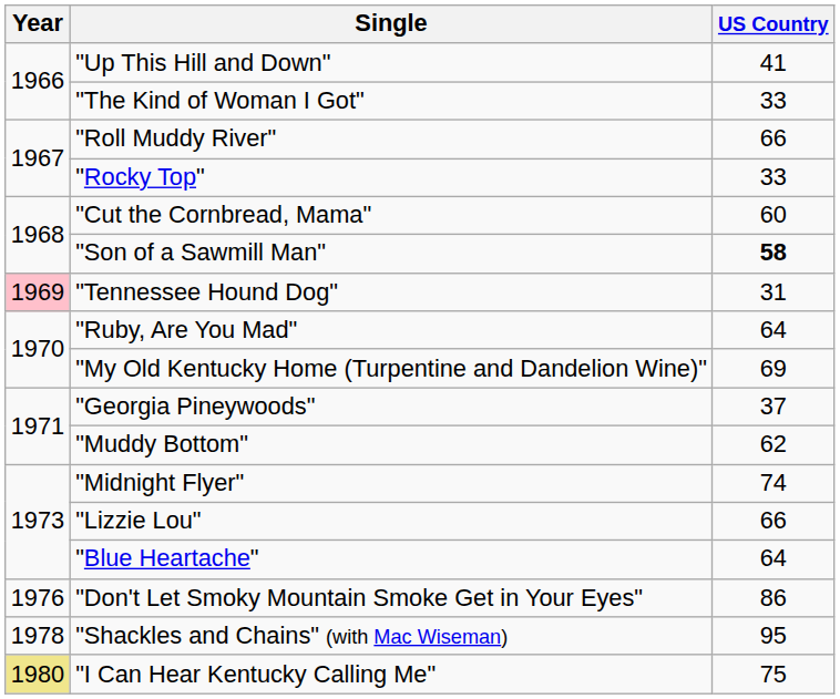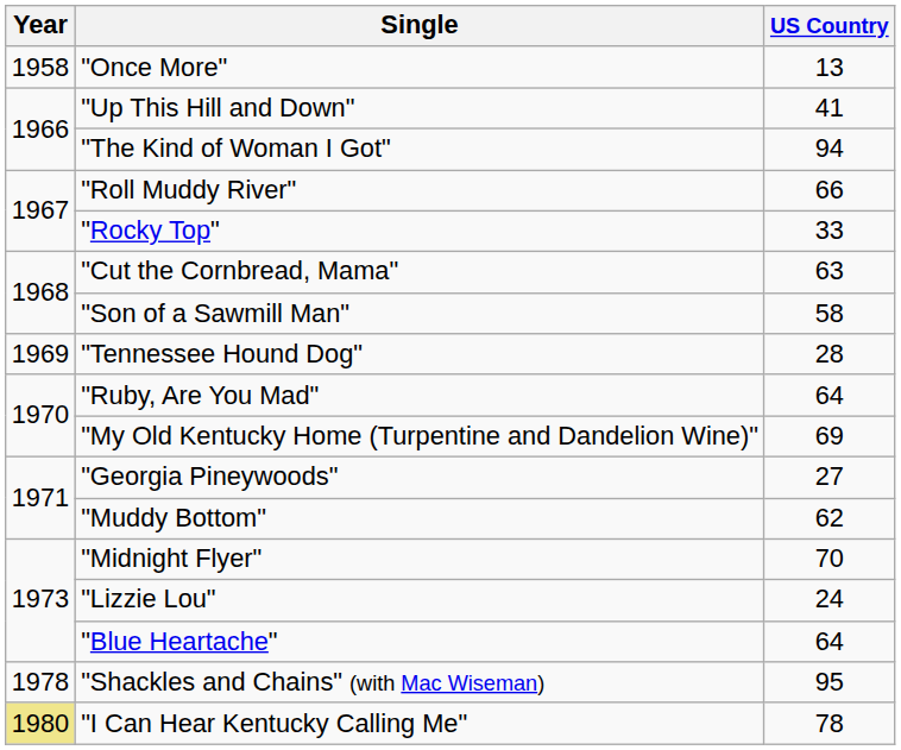 <table class="wikitable">
 <tr>
 <th>Year</th>
 <th>Single</th>
 <th><small><a href='#'>US Country</a></small></th>
+</tr>
+<tr>
+<td>1958</td>
+<td>"Once More"</td>
+<td align="center">13</td>
 </tr>
 <tr>
 <td rowspan="2">1966</td>
 <td>"Up This Hill and Down"</td>
 <td align="center">41</td>
 </tr>
 <tr>
 <td>"The Kind of Woman I Got"</td>
-<td align="center">33</td>
+<td align="center">94</td>
 </tr>
 <tr>
 <td rowspan="2">1967</td>
 <td>"Roll Muddy River"</td>
 <td align="center">66</td>
 </tr>
 <tr>
 <td>"<a href='#'>Rocky Top</a>"</td>
 <td align="center">33</td>
 </tr>
 <tr>
 <td rowspan="2">1968</td>
 <td>"Cut the Cornbread, Mama"</td>
-<td align="center">60</td>
+<td align="center">63</td>
 </tr>
 <tr>
 <td>"Son of a Sawmill Man"</td>
-<td align="center"><strong>58</strong></td>
+<td align="center">58</td>
 </tr>
 <tr>
-<td style="background: pink;">1969</td>
+<td>1969</td>
 <td>"Tennessee Hound Dog"</td>
-<td align="center">31</td>
+<td align="center">28</td>
 </tr>
 <tr>
 <td rowspan="2">1970</td>
 <td>"Ruby, Are You Mad"</td>
 <td align="center">64</td>
 </tr>
 <tr>
 <td>"My Old Kentucky Home (Turpentine and Dandelion Wine)"</td>
 <td align="center">69</td>
 </tr>
 <tr>
 <td rowspan="2">1971</td>
 <td>"Georgia Pineywoods"</td>
-<td align="center">37</td>
+<td align="center">27</td>
 </tr>
 <tr>
 <td>"Muddy Bottom"</td>
 <td align="center">62</td>
 </tr>
 <tr>
 <td rowspan="3">1973</td>
 <td>"Midnight Flyer"</td>
-<td align="center">74</td>
+<td align="center">70</td>
 </tr>
 <tr>
 <td>"Lizzie Lou"</td>
-<td align="center">66</td>
+<td align="center">24</td>
 </tr>
 <tr>
 <td>"<a href='#'>Blue Heartache</a>"</td>
 <td align="center">64</td>
-</tr>
-<tr>
-<td>1976</td>
-<td>"Don't Let Smoky Mountain Smoke Get in Your Eyes"</td>
-<td align="center">86</td>
 </tr>
 <tr>
 <td>1978</td>
 <td>"Shackles and Chains" <small>(with <a href='#'>Mac Wiseman</a>)</small></td>
 <td align="center">95</td>
 </tr>
 <tr>
 <td style="background: khaki;">1980</td>
 <td>"I Can Hear Kentucky Calling Me"</td>
-<td align="center">75</td>
+<td align="center">78</td>
 </tr>
 </table>
